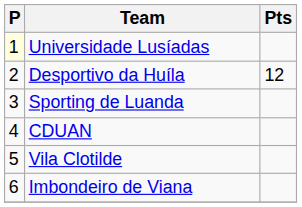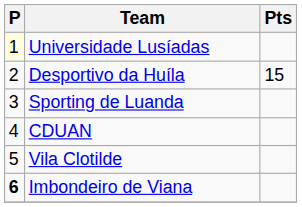 <table class="wikitable">
 <tr>
 <th>P</th>
 <th width=205>Team</th>
 <th>Pts</th>
 </tr>
 <tr>
 <td style="background: lightyellow;">1</td>
 <td><a href='#'>Universidade Lusíadas</a></td>
 <td></td>
 </tr>
 <tr>
 <td>2</td>
 <td><a href='#'>Desportivo da Huíla</a></td>
-<td>12</td>
+<td>15</td>
 </tr>
 <tr>
 <td>3</td>
 <td><a href='#'>Sporting de Luanda</a></td>
 <td></td>
 </tr>
 <tr>
 <td>4</td>
 <td><a href='#'>CDUAN</a></td>
 <td></td>
 </tr>
 <tr>
 <td>5</td>
 <td><a href='#'>Vila Clotilde</a></td>
 <td></td>
 </tr>
 <tr>
-<td>6</td>
+<td><strong>6</strong></td>
 <td><a href='#'>Imbondeiro de Viana</a></td>
 <td></td>
 </tr>
 <tr>
 </tr>
 </table>
